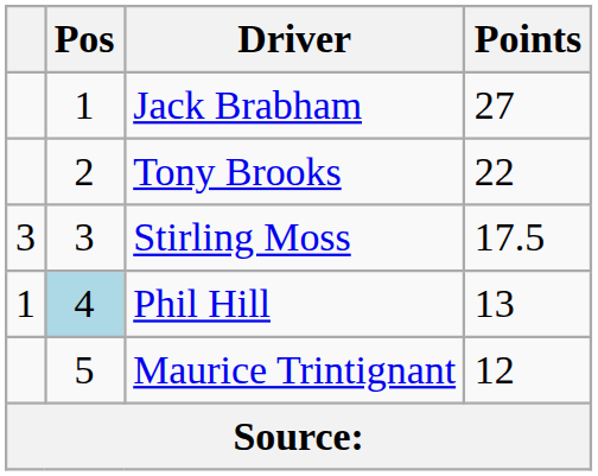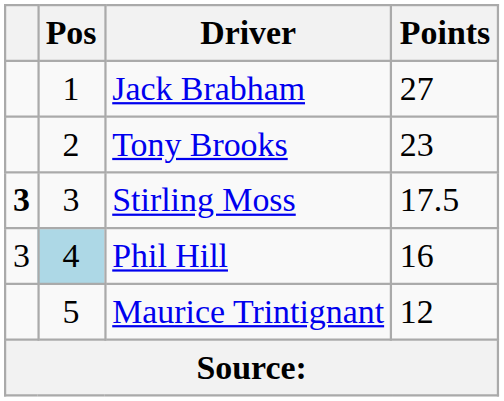 <table class="wikitable" style="font-size: 95%;">
 <tr>
 <th></th>
 <th>Pos</th>
 <th>Driver</th>
 <th>Points</th>
 </tr>
 <tr>
 <td align="left"></td>
 <td align="center">1</td>
 <td> <a href='#'>Jack Brabham</a></td>
 <td align=left>27</td>
 </tr>
 <tr>
 <td align="left"></td>
 <td align="center">2</td>
 <td> <a href='#'>Tony Brooks</a></td>
-<td align=left>22</td>
+<td align=left>23</td>
 </tr>
 <tr>
-<td align="left"> 3</td>
+<td align="left"><strong> 3</strong></td>
 <td align="center">3</td>
 <td> <a href='#'>Stirling Moss</a></td>
 <td align=left>17.5</td>
 </tr>
 <tr>
-<td align="left"> 1</td>
+<td align="left"> 3</td>
 <td align="center" style="background: lightblue;">4</td>
 <td> <a href='#'>Phil Hill</a></td>
-<td align=left>13</td>
+<td align=left>16</td>
 </tr>
 <tr>
 <td align="left"></td>
 <td align="center">5</td>
 <td> <a href='#'>Maurice Trintignant</a></td>
 <td align=left>12</td>
 </tr>
 <tr>
 <th colspan=4>Source:</th>
 </tr>
 </table>
